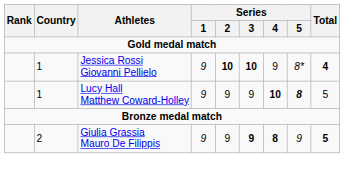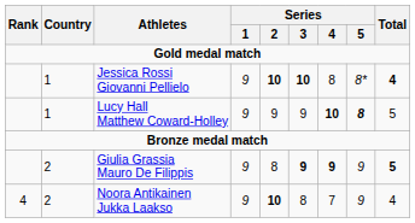 <table class="wikitable" style="text-align:center">
 <tr>
 <th rowspan=2>Rank</th>
 <th rowspan=2>Country</th>
 <th rowspan=2>Athletes</th>
 <th colspan=5>Series</th>
 <th rowspan=2>Total</th>
 </tr>
 <tr>
 <th width=30px>1</th>
 <th width=30px>2</th>
 <th width=30px>3</th>
 <th width=30px>4</th>
 <th width=30px>5</th>
 </tr>
 <tr>
 <td colspan=9><strong>Gold medal match</strong></td>
 </tr>
 <tr>
 <td></td>
 <td align=left> 1</td>
 <td align=left><a href='#'>Jessica Rossi</a><br><a href='#'>Giovanni Pellielo</a></td>
 <td><em>9</em></td>
 <td><strong>10</strong></td>
 <td><strong>10</strong></td>
-<td>9</td>
+<td>8</td>
 <td><em>8*</em></td>
 <td><strong>4</strong></td>
 </tr>
 <tr>
 <td></td>
 <td align=left> 1</td>
 <td align=left><a href='#'>Lucy Hall</a><br><a href='#'>Matthew Coward-Holley</a></td>
 <td><em>9</em></td>
 <td>9</td>
 <td>9</td>
 <td><strong>10</strong></td>
 <td><strong><em>8</em></strong></td>
 <td>5</td>
 </tr>
 <tr>
 <td colspan=9><strong>Bronze medal match</strong></td>
 </tr>
 <tr>
 <td></td>
 <td align=left> 2</td>
 <td align=left><a href='#'>Giulia Grassia</a><br><a href='#'>Mauro De Filippis</a></td>
 <td><em>9</em></td>
-<td>9</td>
+<td>8</td>
 <td><strong>9</strong></td>
-<td><strong>8</strong></td>
+<td><strong>9</strong></td>
 <td><em>9</em></td>
 <td><strong>5</strong></td>
 </tr>
+<tr>
+<td>4</td>
+<td align=left> 2</td>
+<td align=left><a href='#'>Noora Antikainen</a><br><a href='#'>Jukka Laakso</a></td>
+<td><em>9</em></td>
+<td><strong>10</strong></td>
+<td>8</td>
+<td>7</td>
+<td><em>9</em></td>
+<td>4</td>
+</tr>
 </table>
